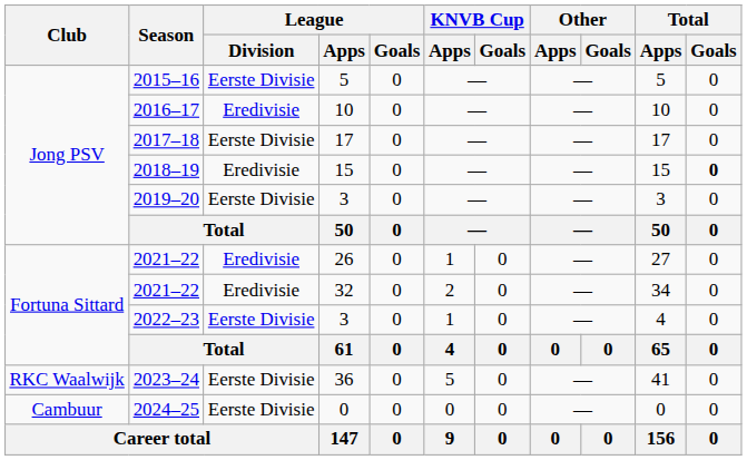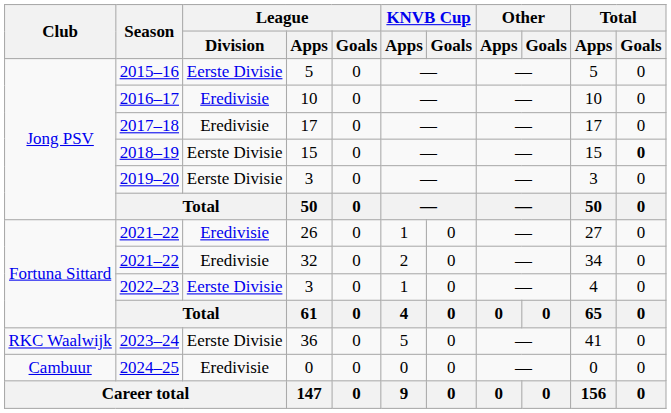 <table class="wikitable" style="text-align:center">
 <tr>
 <th rowspan="2">Club</th>
 <th rowspan="2">Season</th>
 <th colspan="3">League</th>
 <th colspan="2"><a href='#'>KNVB Cup</a></th>
 <th colspan="2">Other</th>
 <th colspan="2">Total</th>
 </tr>
 <tr>
 <th>Division</th>
 <th>Apps</th>
 <th>Goals</th>
 <th>Apps</th>
 <th>Goals</th>
 <th>Apps</th>
 <th>Goals</th>
 <th>Apps</th>
 <th>Goals</th>
 </tr>
 <tr>
 <td rowspan="6"><a href='#'>Jong PSV</a></td>
 <td><a href='#'>2015–16</a></td>
 <td><a href='#'>Eerste Divisie</a></td>
 <td>5</td>
 <td>0</td>
 <td colspan="2">—</td>
 <td colspan="2">—</td>
 <td>5</td>
 <td>0</td>
 </tr>
 <tr>
 <td><a href='#'>2016–17</a></td>
 <td><a href='#'>Eredivisie</a></td>
 <td>10</td>
 <td>0</td>
 <td colspan="2">—</td>
 <td colspan="2">—</td>
 <td>10</td>
 <td>0</td>
 </tr>
 <tr>
 <td><a href='#'>2017–18</a></td>
-<td>Eerste Divisie</td>
+<td>Eredivisie</td>
 <td>17</td>
 <td>0</td>
 <td colspan="2">—</td>
 <td colspan="2">—</td>
 <td>17</td>
 <td>0</td>
 </tr>
 <tr>
 <td><a href='#'>2018–19</a></td>
-<td>Eredivisie</td>
+<td>Eerste Divisie</td>
 <td>15</td>
 <td>0</td>
 <td colspan="2">—</td>
 <td colspan="2">—</td>
 <td>15</td>
 <td><strong>0</strong></td>
 </tr>
 <tr>
 <td><a href='#'>2019–20</a></td>
 <td>Eerste Divisie</td>
 <td>3</td>
 <td>0</td>
 <td colspan="2">—</td>
 <td colspan="2">—</td>
 <td>3</td>
 <td>0</td>
 </tr>
 <tr>
 <th colspan="2">Total</th>
 <th>50</th>
 <th>0</th>
 <th colspan="2">—</th>
 <th colspan="2">—</th>
 <th>50</th>
 <th>0</th>
 </tr>
 <tr>
 <td rowspan="4"><a href='#'>Fortuna Sittard</a></td>
 <td><a href='#'>2021–22</a></td>
 <td><a href='#'>Eredivisie</a></td>
 <td>26</td>
 <td>0</td>
 <td>1</td>
 <td>0</td>
 <td colspan="2">—</td>
 <td>27</td>
 <td>0</td>
 </tr>
 <tr>
 <td><a href='#'>2021–22</a></td>
 <td>Eredivisie</td>
 <td>32</td>
 <td>0</td>
 <td>2</td>
 <td>0</td>
 <td colspan="2">—</td>
 <td>34</td>
 <td>0</td>
 </tr>
 <tr>
 <td><a href='#'>2022–23</a></td>
 <td><a href='#'>Eerste Divisie</a></td>
 <td>3</td>
 <td>0</td>
 <td>1</td>
 <td>0</td>
 <td colspan="2">—</td>
 <td>4</td>
 <td>0</td>
 </tr>
 <tr>
 <th colspan="2">Total</th>
 <th>61</th>
 <th>0</th>
 <th>4</th>
 <th>0</th>
 <th>0</th>
 <th>0</th>
 <th>65</th>
 <th>0</th>
 </tr>
 <tr>
 <td rowspan="1"><a href='#'>RKC Waalwijk</a></td>
 <td><a href='#'>2023–24</a></td>
 <td>Eerste Divisie</td>
 <td>36</td>
 <td>0</td>
 <td>5</td>
 <td>0</td>
 <td colspan="2">—</td>
 <td>41</td>
 <td>0</td>
 </tr>
 <tr>
 <td><a href='#'>Cambuur</a></td>
 <td><a href='#'>2024–25</a></td>
-<td>Eerste Divisie</td>
+<td>Eredivisie</td>
 <td>0</td>
 <td>0</td>
 <td>0</td>
 <td>0</td>
 <td colspan="2">—</td>
 <td>0</td>
 <td>0</td>
 </tr>
 <tr>
 <th colspan="3">Career total</th>
 <th>147</th>
 <th>0</th>
 <th>9</th>
 <th>0</th>
 <th>0</th>
 <th>0</th>
 <th>156</th>
 <th>0</th>
 </tr>
 </table>
